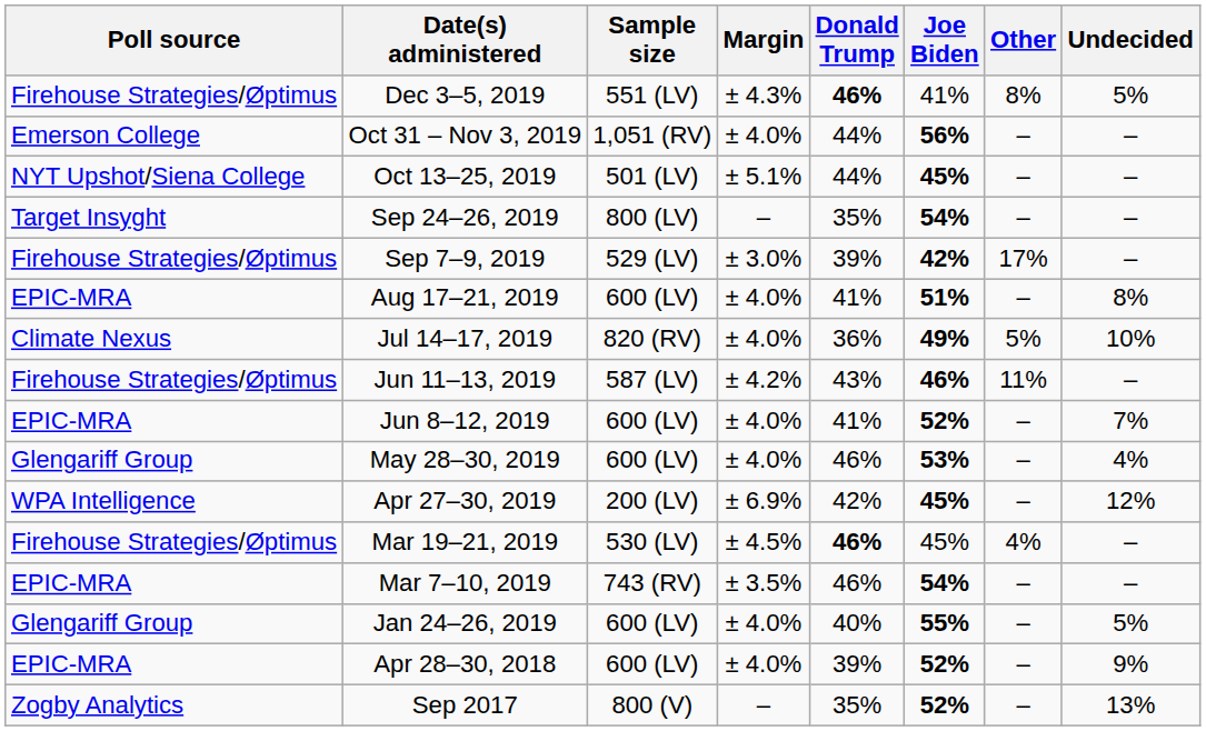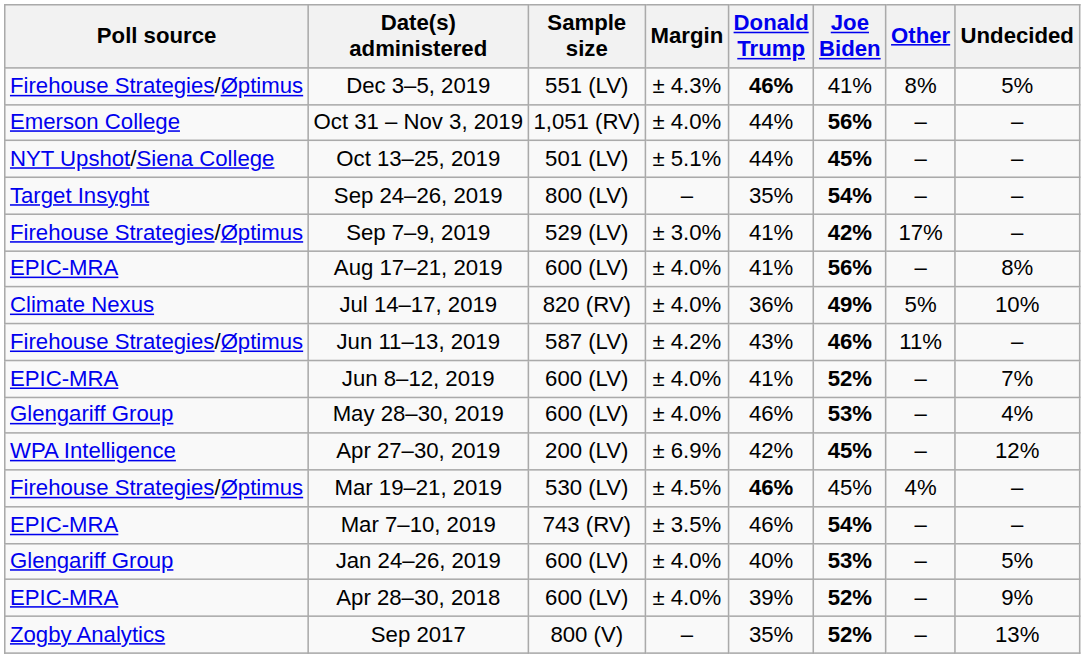 <table class="wikitable sortable mw-collapsible mw-collapsed" style="text-align:center;font-size:90%;line-height:17px">
 <tr>
 <th>Poll source</th>
 <th>Date(s)<br>administered</th>
 <th>Sample<br>size</th>
 <th>Margin<br></th>
 <th class="unsortable"><a href='#'>Donald<br>Trump</a><br><small></small></th>
 <th class="unsortable"><a href='#'>Joe<br>Biden</a><br><small></small></th>
 <th class="unsortable"><a href='#'>Other</a></th>
 <th class="unsortable">Undecided</th>
 </tr>
 <tr>
 <td style="text-align:left;"><a href='#'>Firehouse Strategies</a>/<a href='#'>Øptimus</a></td>
 <td>Dec 3–5, 2019</td>
 <td>551 (LV)</td>
 <td>± 4.3%</td>
 <td><strong>46%</strong></td>
 <td>41%</td>
 <td>8%</td>
 <td>5%</td>
 </tr>
 <tr>
 <td style="text-align:left;"><a href='#'>Emerson College</a></td>
 <td>Oct 31 – Nov 3, 2019</td>
 <td>1,051 (RV)</td>
 <td>± 4.0%</td>
 <td>44%</td>
 <td><strong>56%</strong></td>
 <td>–</td>
 <td>–</td>
 </tr>
 <tr>
 <td style="text-align:left;"><a href='#'>NYT Upshot</a>/<a href='#'>Siena College</a></td>
 <td>Oct 13–25, 2019</td>
 <td>501 (LV)</td>
 <td>± 5.1%</td>
 <td>44%</td>
 <td><strong>45%</strong></td>
 <td>–</td>
 <td>–</td>
 </tr>
 <tr>
 <td style="text-align:left;"><a href='#'>Target Insyght</a></td>
 <td>Sep 24–26, 2019</td>
 <td>800 (LV)</td>
 <td>–</td>
 <td>35%</td>
 <td><strong>54%</strong></td>
 <td>–</td>
 <td>–</td>
 </tr>
 <tr>
 <td style="text-align:left;"><a href='#'>Firehouse Strategies</a>/<a href='#'>Øptimus</a></td>
 <td>Sep 7–9, 2019</td>
 <td>529 (LV)</td>
 <td>± 3.0%</td>
-<td>39%</td>
+<td>41%</td>
 <td><strong>42%</strong></td>
 <td>17%</td>
 <td>–</td>
 </tr>
 <tr>
 <td style="text-align:left;"><a href='#'>EPIC-MRA</a></td>
 <td>Aug 17–21, 2019</td>
 <td>600 (LV)</td>
 <td>± 4.0%</td>
 <td>41%</td>
-<td><strong>51%</strong></td>
+<td><strong>56%</strong></td>
 <td>–</td>
 <td>8%</td>
 </tr>
 <tr>
 <td style="text-align:left;"><a href='#'>Climate Nexus</a></td>
 <td>Jul 14–17, 2019</td>
 <td>820 (RV)</td>
 <td>± 4.0%</td>
 <td>36%</td>
 <td><strong>49%</strong></td>
 <td>5%</td>
 <td>10%</td>
 </tr>
 <tr>
 <td style="text-align:left;"><a href='#'>Firehouse Strategies</a>/<a href='#'>Øptimus</a></td>
 <td>Jun 11–13, 2019</td>
 <td>587 (LV)</td>
 <td>± 4.2%</td>
 <td>43%</td>
 <td><strong>46%</strong></td>
 <td>11%</td>
 <td>–</td>
 </tr>
 <tr>
 <td style="text-align:left;"><a href='#'>EPIC-MRA</a></td>
 <td>Jun 8–12, 2019</td>
 <td>600 (LV)</td>
 <td>± 4.0%</td>
 <td>41%</td>
 <td><strong>52%</strong></td>
 <td>–</td>
 <td>7%</td>
 </tr>
 <tr>
 <td style="text-align:left;"><a href='#'>Glengariff Group</a></td>
 <td>May 28–30, 2019</td>
 <td>600 (LV)</td>
 <td>± 4.0%</td>
 <td>46%</td>
 <td><strong>53%</strong></td>
 <td>–</td>
 <td>4%</td>
 </tr>
 <tr>
 <td style="text-align:left;"><a href='#'>WPA Intelligence</a></td>
 <td>Apr 27–30, 2019</td>
 <td>200 (LV)</td>
 <td>± 6.9%</td>
 <td>42%</td>
 <td><strong>45%</strong></td>
 <td>–</td>
 <td>12%</td>
 </tr>
 <tr>
 <td style="text-align:left;"><a href='#'>Firehouse Strategies</a>/<a href='#'>Øptimus</a></td>
 <td>Mar 19–21, 2019</td>
 <td>530 (LV)</td>
 <td>± 4.5%</td>
 <td><strong>46%</strong></td>
 <td>45%</td>
 <td>4%</td>
 <td>–</td>
 </tr>
 <tr>
 <td style="text-align:left;"><a href='#'>EPIC-MRA</a></td>
 <td>Mar 7–10, 2019</td>
 <td>743 (RV)</td>
 <td>± 3.5%</td>
 <td>46%</td>
 <td><strong>54%</strong></td>
 <td>–</td>
 <td>–</td>
 </tr>
 <tr>
 <td style="text-align:left;"><a href='#'>Glengariff Group</a></td>
 <td>Jan 24–26, 2019</td>
 <td>600 (LV)</td>
 <td>± 4.0%</td>
 <td>40%</td>
-<td><strong>55%</strong></td>
+<td><strong>53%</strong></td>
 <td>–</td>
 <td>5%</td>
 </tr>
 <tr>
 <td style="text-align:left;"><a href='#'>EPIC-MRA</a></td>
 <td>Apr 28–30, 2018</td>
 <td>600 (LV)</td>
 <td>± 4.0%</td>
 <td>39%</td>
 <td><strong>52%</strong></td>
 <td>–</td>
 <td>9%</td>
 </tr>
 <tr>
 <td style="text-align:left;"><a href='#'>Zogby Analytics</a></td>
 <td>Sep 2017</td>
 <td>800 (V)</td>
 <td>–</td>
 <td>35%</td>
 <td><strong>52%</strong></td>
 <td>–</td>
 <td>13%</td>
 </tr>
 </table>
